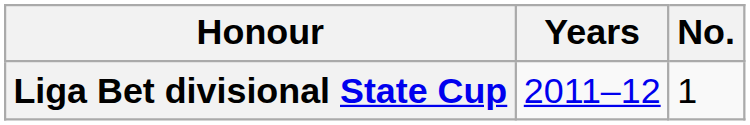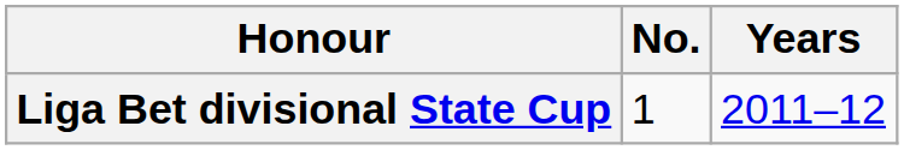 <table class="wikitable plainrowheaders">
 <tr>
 <th scope=col>Honour</th>
+<th scope=col>No.</th>
 <th scope=col>Years</th>
-<th scope=col>No.</th>
 </tr>
 <tr>
 <th scope=row>Liga Bet divisional <a href='#'>State Cup</a></th>
+<td>1</td>
 <td><a href='#'>2011–12</a></td>
-<td>1</td>
 </tr>
 </table>
